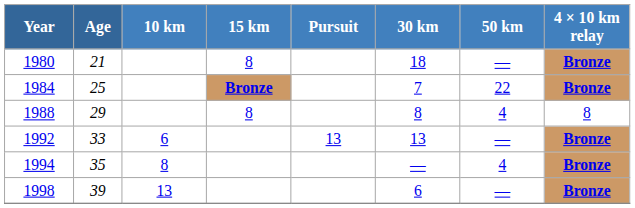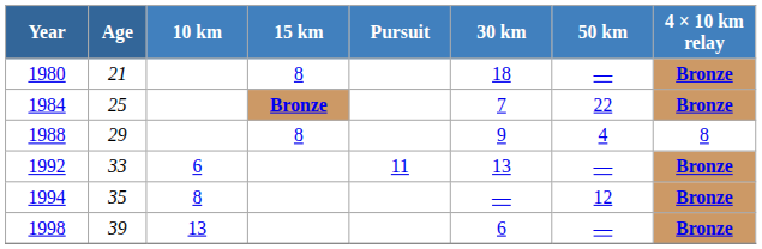 <table class="wikitable" style="font-size:95%; text-align:center; border:grey solid 1px; border-collapse:collapse; background:#ffffff;">
 <tr>
 <th style="background-color:#369; color:white; width:60px;"> Year </th>
 <th style="background-color:#369; color:white; width:40px;"> Age </th>
 <th style="background-color:#4180be; color:white; width:75px;"> 10 km </th>
 <th style="background-color:#4180be; color:white; width:75px;"> 15 km </th>
 <th style="background-color:#4180be; color:white; width:75px;"> Pursuit </th>
 <th style="background-color:#4180be; color:white; width:75px;"> 30 km </th>
 <th style="background-color:#4180be; color:white; width:75px;"> 50 km </th>
 <th style="background-color:#4180be; color:white; width:75px;"> 4 × 10 km <br> relay </th>
 </tr>
 <tr>
 <td><a href='#'>1980</a></td>
 <td><em>21</em></td>
 <td></td>
 <td><a href='#'>8</a></td>
 <td></td>
 <td><a href='#'>18</a></td>
 <td><a href='#'>—</a></td>
 <td bgcolor="cc9966"><a href='#'><strong>Bronze</strong></a></td>
 </tr>
 <tr>
 <td><a href='#'>1984</a></td>
 <td><em>25</em></td>
 <td></td>
 <td bgcolor="cc9966"><a href='#'><strong>Bronze</strong></a></td>
 <td></td>
 <td><a href='#'>7</a></td>
 <td><a href='#'>22</a></td>
 <td bgcolor="cc9966"><a href='#'><strong>Bronze</strong></a></td>
 </tr>
 <tr>
 <td><a href='#'>1988</a></td>
 <td><em>29</em></td>
 <td></td>
 <td><a href='#'>8</a></td>
 <td></td>
-<td><a href='#'>8</a></td>
+<td><a href='#'>9</a></td>
 <td><a href='#'>4</a></td>
 <td><a href='#'>8</a></td>
 </tr>
 <tr>
 <td><a href='#'>1992</a></td>
 <td><em>33</em></td>
 <td><a href='#'>6</a></td>
 <td></td>
-<td><a href='#'>13</a></td>
+<td><a href='#'>11</a></td>
 <td><a href='#'>13</a></td>
 <td><a href='#'>—</a></td>
 <td bgcolor="cc9966"><a href='#'><strong>Bronze</strong></a></td>
 </tr>
 <tr>
 <td><a href='#'>1994</a></td>
 <td><em>35</em></td>
 <td><a href='#'>8</a></td>
 <td></td>
 <td><a href='#'></a></td>
 <td><a href='#'>—</a></td>
-<td><a href='#'>4</a></td>
+<td><a href='#'>12</a></td>
 <td bgcolor="cc9966"><a href='#'><strong>Bronze</strong></a></td>
 </tr>
 <tr>
 <td><a href='#'>1998</a></td>
 <td><em>39</em></td>
 <td><a href='#'>13</a></td>
 <td></td>
 <td><a href='#'></a></td>
 <td><a href='#'>6</a></td>
 <td><a href='#'>—</a></td>
 <td bgcolor="cc9966"><a href='#'><strong>Bronze</strong></a></td>
 </tr>
 <tr>
 </tr>
 </table>
